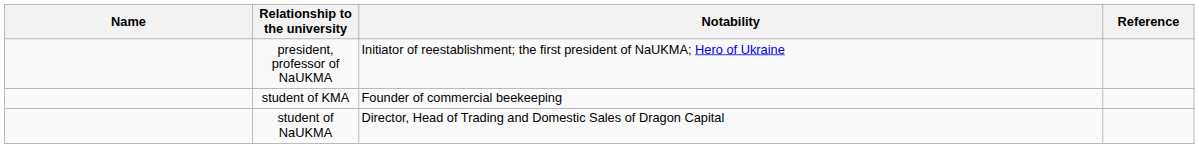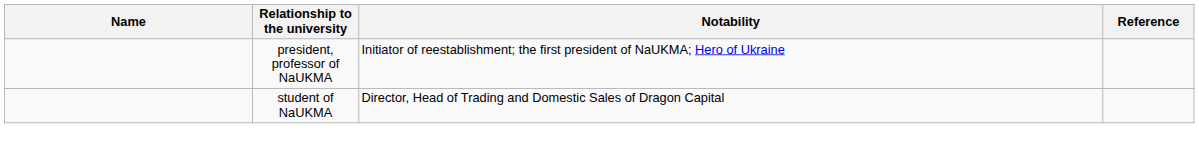 <table class="wikitable sortable" style="width:75%">
 <tr>
 <th width="15%">Name</th>
 <th width="5%">Relationship to the university</th>
 <th width="45%">Notability</th>
 <th width="5%" class="unsortable">Reference</th>
 </tr>
 <tr valign="top">
 <td></td>
 <td align="center">president, professor of NaUKMA</td>
 <td>Initiator of reestablishment; the first president of NaUKMA; <a href='#'>Hero of Ukraine</a></td>
 <td align="center"></td>
 </tr>
 <tr valign="top">
 <td></td>
-<td align="center">student of KMA</td>
-<td>Founder of commercial beekeeping</td>
-<td align="center"></td>
-</tr>
-<tr valign="top">
-<td></td>
 <td align="center">student of NaUKMA</td>
 <td>Director, Head of Trading and Domestic Sales of Dragon Capital</td>
 <td align="center"></td>
 </tr>
 </table>
